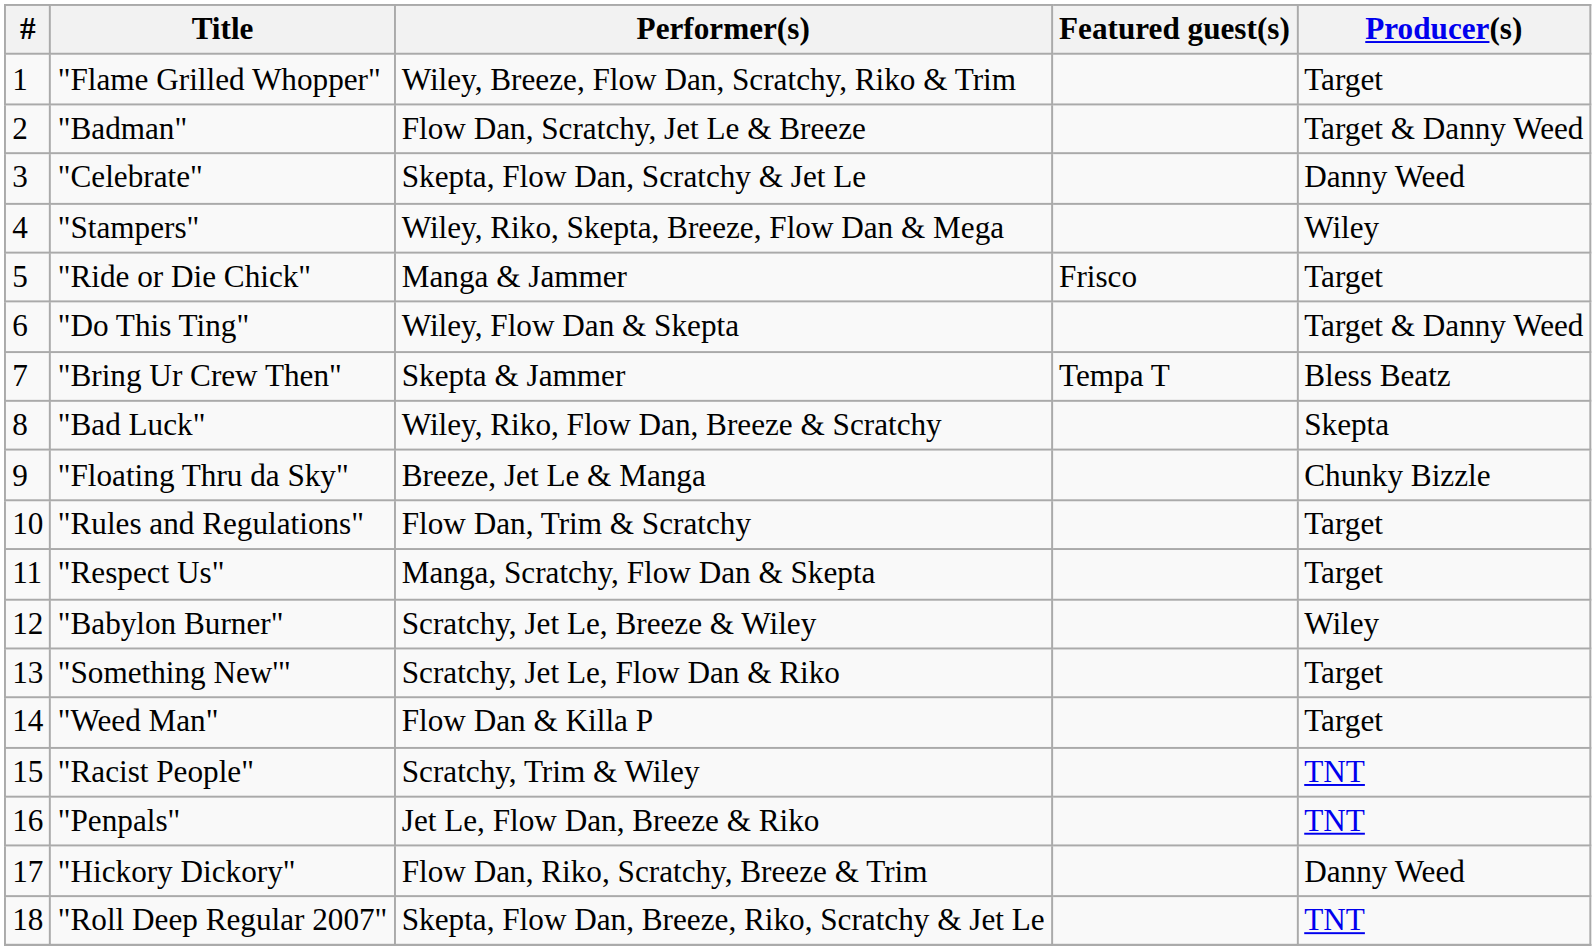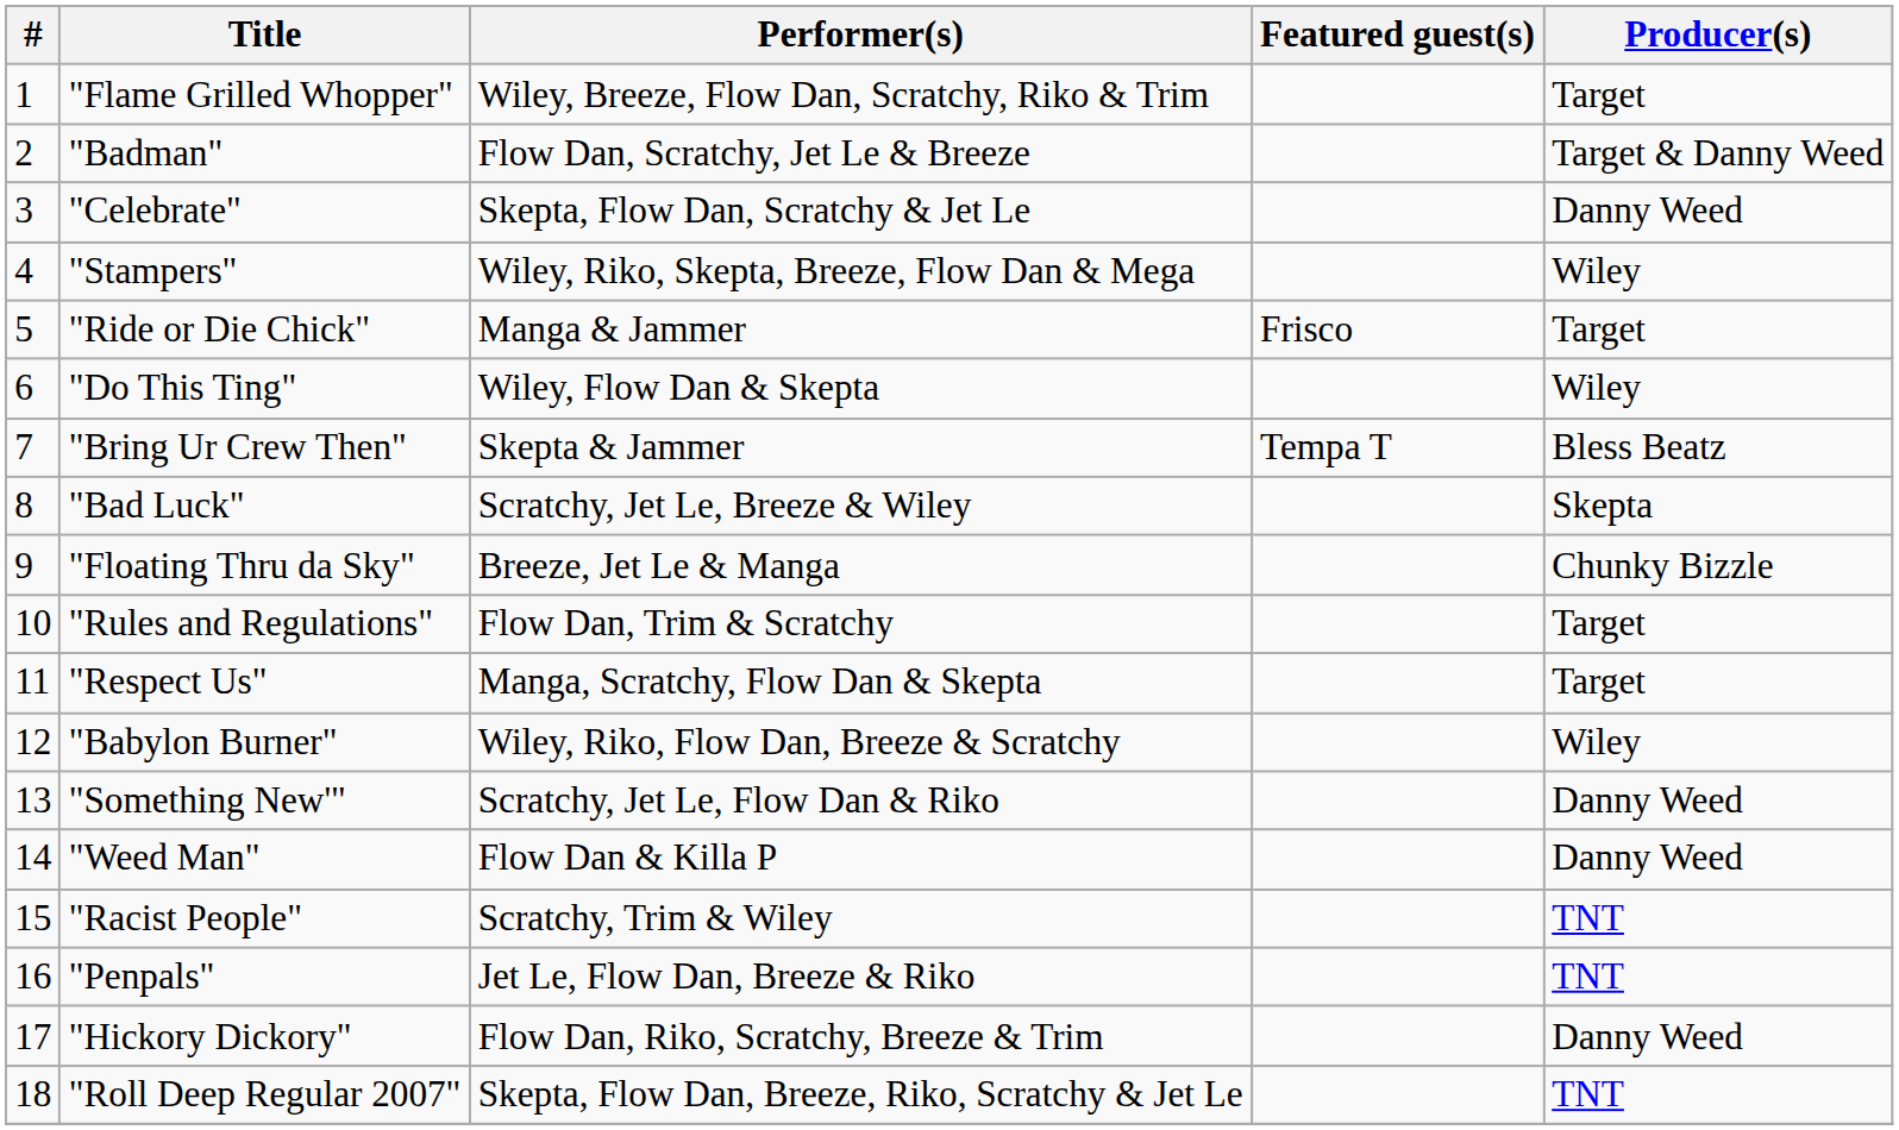 <table class="wikitable">
 <tr>
 <th align="center">#</th>
 <th align="center">Title</th>
 <th align="center">Performer(s)</th>
 <th align="center">Featured guest(s)</th>
 <th align="center"><a href='#'>Producer</a>(s)</th>
 </tr>
 <tr>
 <td>1</td>
 <td>"Flame Grilled Whopper"</td>
 <td>Wiley, Breeze, Flow Dan, Scratchy, Riko & Trim</td>
 <td></td>
 <td>Target</td>
 </tr>
 <tr>
 <td>2</td>
 <td>"Badman"</td>
 <td>Flow Dan, Scratchy, Jet Le & Breeze</td>
 <td></td>
 <td>Target & Danny Weed</td>
 </tr>
 <tr>
 <td>3</td>
 <td>"Celebrate"</td>
 <td>Skepta, Flow Dan, Scratchy & Jet Le</td>
 <td></td>
 <td>Danny Weed</td>
 </tr>
 <tr>
 <td>4</td>
 <td>"Stampers"</td>
 <td>Wiley, Riko, Skepta, Breeze, Flow Dan & Mega</td>
 <td></td>
 <td>Wiley</td>
 </tr>
 <tr>
 <td>5</td>
 <td>"Ride or Die Chick"</td>
 <td>Manga & Jammer</td>
 <td>Frisco</td>
 <td>Target</td>
 </tr>
 <tr>
 <td>6</td>
 <td>"Do This Ting"</td>
 <td>Wiley, Flow Dan & Skepta</td>
 <td></td>
-<td>Target & Danny Weed</td>
+<td>Wiley</td>
 </tr>
 <tr>
 <td>7</td>
 <td>"Bring Ur Crew Then"</td>
 <td>Skepta & Jammer</td>
 <td>Tempa T</td>
 <td>Bless Beatz</td>
 </tr>
 <tr>
 <td>8</td>
 <td>"Bad Luck"</td>
-<td>Wiley, Riko, Flow Dan, Breeze & Scratchy</td>
+<td>Scratchy, Jet Le, Breeze & Wiley</td>
 <td></td>
 <td>Skepta</td>
 </tr>
 <tr>
 <td>9</td>
 <td>"Floating Thru da Sky"</td>
 <td>Breeze, Jet Le & Manga</td>
 <td></td>
 <td>Chunky Bizzle</td>
 </tr>
 <tr>
 <td>10</td>
 <td>"Rules and Regulations"</td>
 <td>Flow Dan, Trim & Scratchy</td>
 <td></td>
 <td>Target</td>
 </tr>
 <tr>
 <td>11</td>
 <td>"Respect Us"</td>
 <td>Manga, Scratchy, Flow Dan & Skepta</td>
 <td></td>
 <td>Target</td>
 </tr>
 <tr>
 <td>12</td>
 <td>"Babylon Burner"</td>
-<td>Scratchy, Jet Le, Breeze & Wiley</td>
+<td>Wiley, Riko, Flow Dan, Breeze & Scratchy</td>
 <td></td>
 <td>Wiley</td>
 </tr>
 <tr>
 <td>13</td>
 <td>"Something New'"</td>
 <td>Scratchy, Jet Le, Flow Dan & Riko</td>
 <td></td>
-<td>Target</td>
+<td>Danny Weed</td>
 </tr>
 <tr>
 <td>14</td>
 <td>"Weed Man"</td>
 <td>Flow Dan & Killa P</td>
 <td></td>
-<td>Target</td>
+<td>Danny Weed</td>
 </tr>
 <tr>
 <td>15</td>
 <td>"Racist People"</td>
 <td>Scratchy, Trim & Wiley</td>
 <td></td>
 <td><a href='#'>TNT</a></td>
 </tr>
 <tr>
 <td>16</td>
 <td>"Penpals"</td>
 <td>Jet Le, Flow Dan, Breeze & Riko</td>
 <td></td>
 <td><a href='#'>TNT</a></td>
 </tr>
 <tr>
 <td>17</td>
 <td>"Hickory Dickory"</td>
 <td>Flow Dan, Riko, Scratchy, Breeze & Trim</td>
 <td></td>
 <td>Danny Weed</td>
 </tr>
 <tr>
 <td>18</td>
 <td>"Roll Deep Regular 2007"</td>
 <td>Skepta, Flow Dan, Breeze, Riko, Scratchy & Jet Le</td>
 <td></td>
 <td><a href='#'>TNT</a></td>
 </tr>
 <tr>
 </tr>
 </table>
